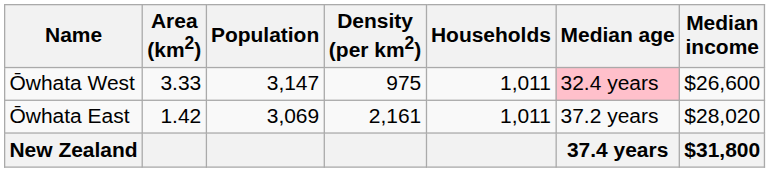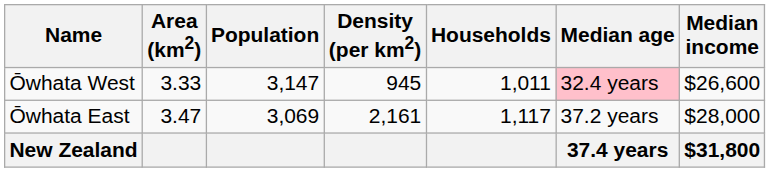 <table class="wikitable">
 <tr>
 <th>Name</th>
 <th>Area<br>(km<sup>2</sup>)</th>
 <th>Population</th>
 <th>Density<br>(per km<sup>2</sup>)</th>
 <th>Households</th>
 <th>Median age</th>
 <th>Median<br>income</th>
 </tr>
 <tr>
 <td>Ōwhata West</td>
 <td style="text-align:right;">3.33</td>
 <td style="text-align:right;">3,147</td>
-<td style="text-align:right;">975</td>
+<td style="text-align:right;">945</td>
 <td style="text-align:right;">1,011</td>
 <td style="background: pink;">32.4 years</td>
 <td>$26,600</td>
 </tr>
 <tr>
 <td>Ōwhata East</td>
-<td style="text-align:right;">1.42</td>
+<td style="text-align:right;">3.47</td>
 <td style="text-align:right;">3,069</td>
 <td style="text-align:right;">2,161</td>
-<td style="text-align:right;">1,011</td>
+<td style="text-align:right;">1,117</td>
 <td>37.2 years</td>
-<td>$28,020</td>
+<td>$28,000</td>
 </tr>
 <tr>
 <th>New Zealand</th>
 <th></th>
 <th></th>
 <th></th>
 <th></th>
 <th>37.4 years</th>
 <th style="text-align:left;">$31,800</th>
 </tr>
 </table>
